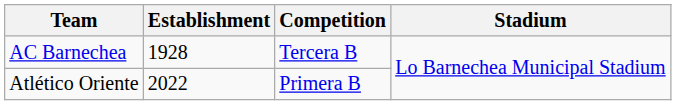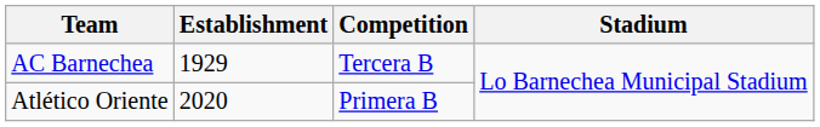 <table class="wikitable">
 <tr>
 <th>Team</th>
 <th>Establishment</th>
 <th>Competition</th>
 <th>Stadium</th>
 </tr>
 <tr>
 <td> <a href='#'>AC Barnechea</a></td>
-<td>1928</td>
+<td>1929</td>
 <td><a href='#'>Tercera B</a></td>
 <td rowspan=2><a href='#'>Lo Barnechea Municipal Stadium</a></td>
 </tr>
 <tr>
 <td> Atlético Oriente</td>
-<td>2022</td>
+<td>2020</td>
 <td><a href='#'>Primera B</a></td>
 </tr>
 </table>
